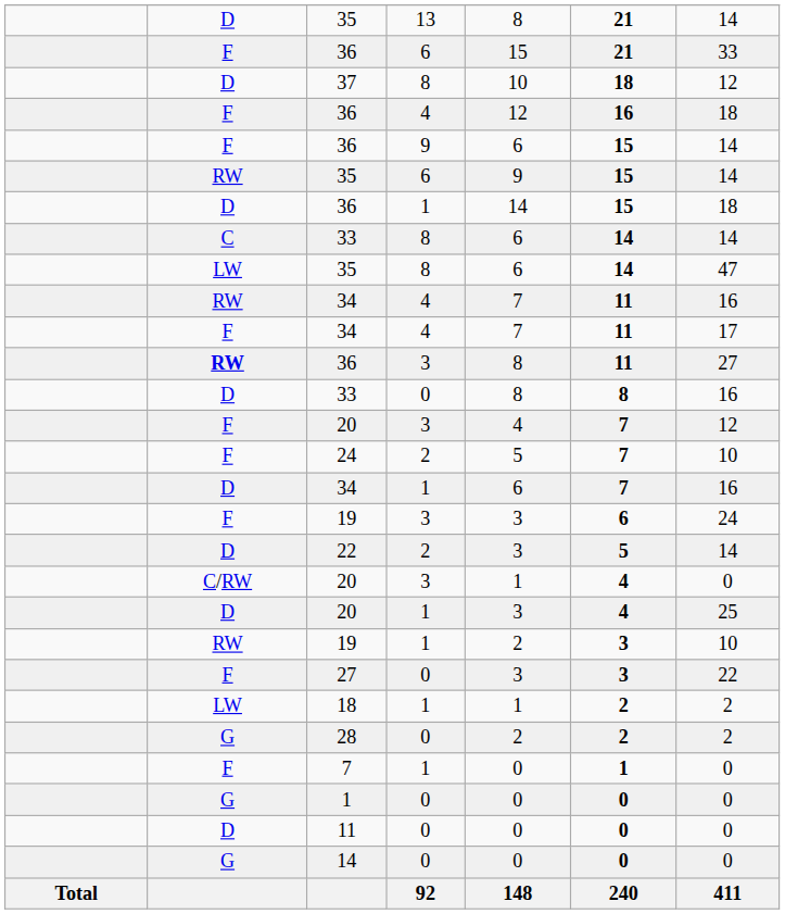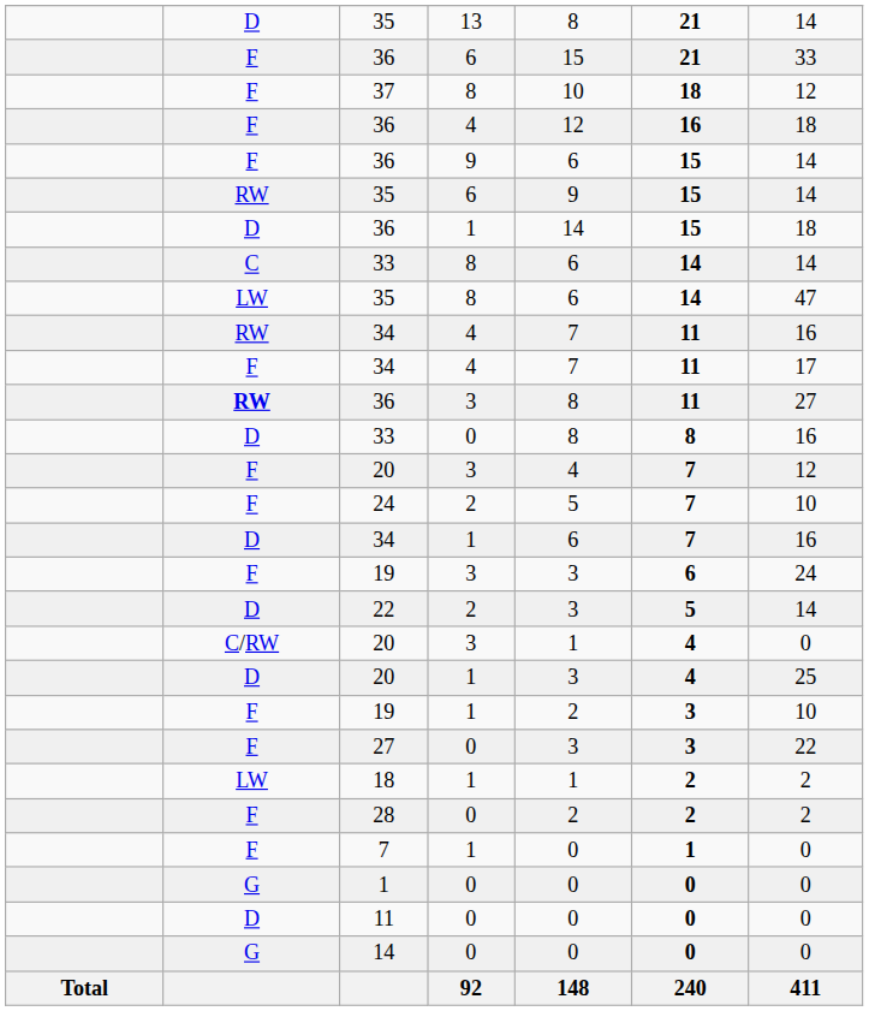 <table class="wikitable sortable" width ="50%">
 <tr align="center">
 </tr>
 <tr align="center" bgcolor="">
 <td></td>
 <td><a href='#'>D</a></td>
 <td>35</td>
 <td>13</td>
 <td>8</td>
 <td><strong>21</strong></td>
 <td>14</td>
 </tr>
 <tr align="center" bgcolor="f0f0f0">
 <td></td>
 <td><a href='#'>F</a></td>
 <td>36</td>
 <td>6</td>
 <td>15</td>
 <td><strong>21</strong></td>
 <td>33</td>
 </tr>
 <tr align="center" bgcolor="">
 <td></td>
-<td><a href='#'>D</a></td>
+<td><a href='#'>F</a></td>
 <td>37</td>
 <td>8</td>
 <td>10</td>
 <td><strong>18</strong></td>
 <td>12</td>
 </tr>
 <tr align="center" bgcolor="f0f0f0">
 <td></td>
 <td><a href='#'>F</a></td>
 <td>36</td>
 <td>4</td>
 <td>12</td>
 <td><strong>16</strong></td>
 <td>18</td>
 </tr>
 <tr align="center" bgcolor="">
 <td></td>
 <td><a href='#'>F</a></td>
 <td>36</td>
 <td>9</td>
 <td>6</td>
 <td><strong>15</strong></td>
 <td>14</td>
 </tr>
 <tr align="center" bgcolor="f0f0f0">
 <td></td>
 <td><a href='#'>RW</a></td>
 <td>35</td>
 <td>6</td>
 <td>9</td>
 <td><strong>15</strong></td>
 <td>14</td>
 </tr>
 <tr align="center" bgcolor="">
 <td></td>
 <td><a href='#'>D</a></td>
 <td>36</td>
 <td>1</td>
 <td>14</td>
 <td><strong>15</strong></td>
 <td>18</td>
 </tr>
 <tr align="center" bgcolor="f0f0f0">
 <td></td>
 <td><a href='#'>C</a></td>
 <td>33</td>
 <td>8</td>
 <td>6</td>
 <td><strong>14</strong></td>
 <td>14</td>
 </tr>
 <tr align="center" bgcolor="">
 <td></td>
 <td><a href='#'>LW</a></td>
 <td>35</td>
 <td>8</td>
 <td>6</td>
 <td><strong>14</strong></td>
 <td>47</td>
 </tr>
 <tr align="center" bgcolor="f0f0f0">
 <td></td>
 <td><a href='#'>RW</a></td>
 <td>34</td>
 <td>4</td>
 <td>7</td>
 <td><strong>11</strong></td>
 <td>16</td>
 </tr>
 <tr align="center" bgcolor="">
 <td></td>
 <td><a href='#'>F</a></td>
 <td>34</td>
 <td>4</td>
 <td>7</td>
 <td><strong>11</strong></td>
 <td>17</td>
 </tr>
 <tr align="center" bgcolor="f0f0f0">
 <td></td>
 <td><strong><a href='#'>RW</a></strong></td>
 <td>36</td>
 <td>3</td>
 <td>8</td>
 <td><strong>11</strong></td>
 <td>27</td>
 </tr>
 <tr align="center" bgcolor="">
 <td></td>
 <td><a href='#'>D</a></td>
 <td>33</td>
 <td>0</td>
 <td>8</td>
 <td><strong>8</strong></td>
 <td>16</td>
 </tr>
 <tr align="center" bgcolor="f0f0f0">
 <td></td>
 <td><a href='#'>F</a></td>
 <td>20</td>
 <td>3</td>
 <td>4</td>
 <td><strong>7</strong></td>
 <td>12</td>
 </tr>
 <tr align="center" bgcolor="">
 <td></td>
 <td><a href='#'>F</a></td>
 <td>24</td>
 <td>2</td>
 <td>5</td>
 <td><strong>7</strong></td>
 <td>10</td>
 </tr>
 <tr align="center" bgcolor="f0f0f0">
 <td></td>
 <td><a href='#'>D</a></td>
 <td>34</td>
 <td>1</td>
 <td>6</td>
 <td><strong>7</strong></td>
 <td>16</td>
 </tr>
 <tr align="center" bgcolor="">
 <td></td>
 <td><a href='#'>F</a></td>
 <td>19</td>
 <td>3</td>
 <td>3</td>
 <td><strong>6</strong></td>
 <td>24</td>
 </tr>
 <tr align="center" bgcolor="f0f0f0">
 <td></td>
 <td><a href='#'>D</a></td>
 <td>22</td>
 <td>2</td>
 <td>3</td>
 <td><strong>5</strong></td>
 <td>14</td>
 </tr>
 <tr align="center" bgcolor="">
 <td></td>
 <td><a href='#'>C</a>/<a href='#'>RW</a></td>
 <td>20</td>
 <td>3</td>
 <td>1</td>
 <td><strong>4</strong></td>
 <td>0</td>
 </tr>
 <tr align="center" bgcolor="f0f0f0">
 <td></td>
 <td><a href='#'>D</a></td>
 <td>20</td>
 <td>1</td>
 <td>3</td>
 <td><strong>4</strong></td>
 <td>25</td>
 </tr>
 <tr align="center" bgcolor="">
 <td></td>
-<td><a href='#'>RW</a></td>
+<td><a href='#'>F</a></td>
 <td>19</td>
 <td>1</td>
 <td>2</td>
 <td><strong>3</strong></td>
 <td>10</td>
 </tr>
 <tr align="center" bgcolor="f0f0f0">
 <td></td>
 <td><a href='#'>F</a></td>
 <td>27</td>
 <td>0</td>
 <td>3</td>
 <td><strong>3</strong></td>
 <td>22</td>
 </tr>
 <tr align="center" bgcolor="">
 <td></td>
 <td><a href='#'>LW</a></td>
 <td>18</td>
 <td>1</td>
 <td>1</td>
 <td><strong>2</strong></td>
 <td>2</td>
 </tr>
 <tr align="center" bgcolor="f0f0f0">
 <td></td>
-<td><a href='#'>G</a></td>
+<td><a href='#'>F</a></td>
 <td>28</td>
 <td>0</td>
 <td>2</td>
 <td><strong>2</strong></td>
 <td>2</td>
 </tr>
 <tr align="center" bgcolor="">
 <td></td>
 <td><a href='#'>F</a></td>
 <td>7</td>
 <td>1</td>
 <td>0</td>
 <td><strong>1</strong></td>
 <td>0</td>
 </tr>
 <tr align="center" bgcolor="f0f0f0">
 <td></td>
 <td><a href='#'>G</a></td>
 <td>1</td>
 <td>0</td>
 <td>0</td>
 <td><strong>0</strong></td>
 <td>0</td>
 </tr>
 <tr align="center" bgcolor="">
 <td></td>
 <td><a href='#'>D</a></td>
 <td>11</td>
 <td>0</td>
 <td>0</td>
 <td><strong>0</strong></td>
 <td>0</td>
 </tr>
 <tr align="center" bgcolor="f0f0f0">
 <td></td>
 <td><a href='#'>G</a></td>
 <td>14</td>
 <td>0</td>
 <td>0</td>
 <td><strong>0</strong></td>
 <td>0</td>
 </tr>
 <tr>
 <th>Total</th>
 <th></th>
 <th></th>
 <th>92</th>
 <th>148</th>
 <th>240</th>
 <th>411</th>
 </tr>
 </table>
